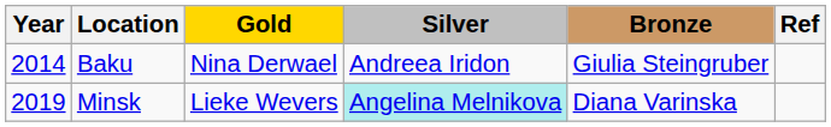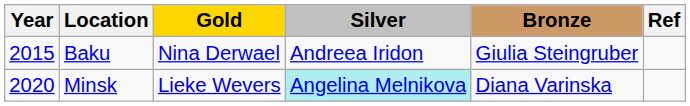 <table class="wikitable">
 <tr>
 <th>Year</th>
 <th>Location</th>
 <th style="background-color:gold;">Gold</th>
 <th style="background-color:silver;">Silver</th>
 <th style="background-color:#cc9966;">Bronze</th>
 <th>Ref</th>
 </tr>
 <tr>
-<td><a href='#'>2014</a></td>
+<td><a href='#'>2015</a></td>
 <td> <a href='#'>Baku</a></td>
 <td> <a href='#'>Nina Derwael</a></td>
 <td> <a href='#'>Andreea Iridon</a></td>
 <td> <a href='#'>Giulia Steingruber</a></td>
 <td></td>
 </tr>
 <tr>
-<td><a href='#'>2019</a></td>
+<td><a href='#'>2020</a></td>
 <td> <a href='#'>Minsk</a></td>
 <td> <a href='#'>Lieke Wevers</a></td>
 <td style="background: paleturquoise;"> <a href='#'>Angelina Melnikova</a></td>
 <td> <a href='#'>Diana Varinska</a></td>
 <td></td>
 </tr>
 </table>
